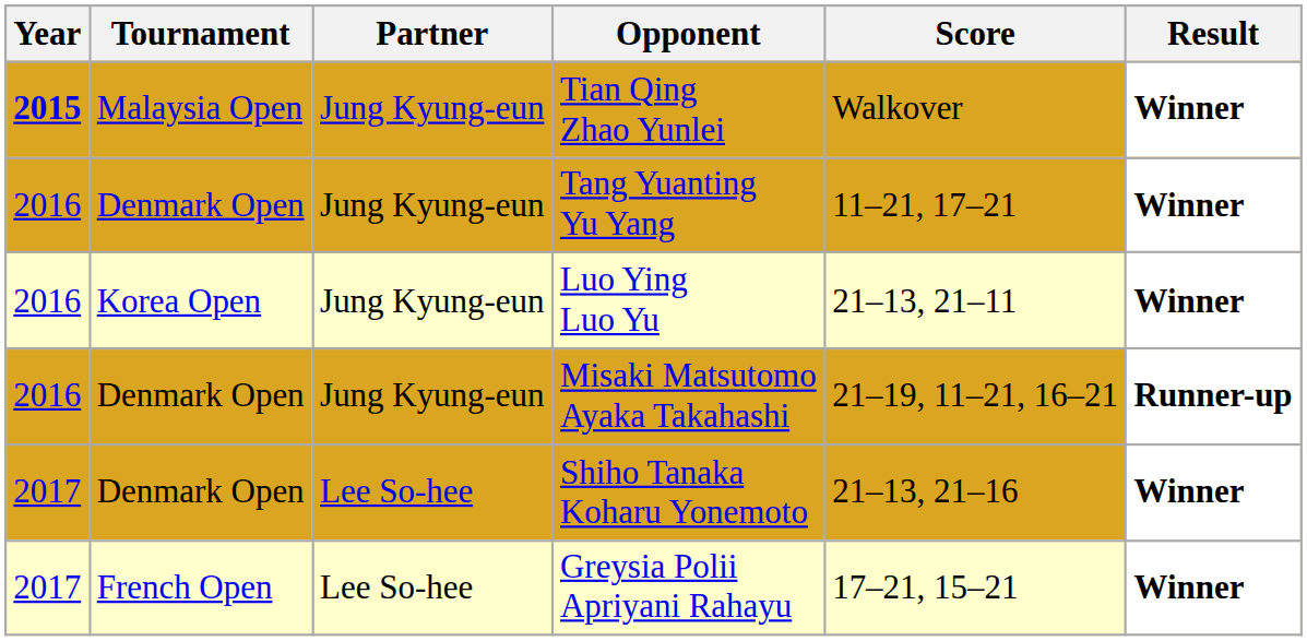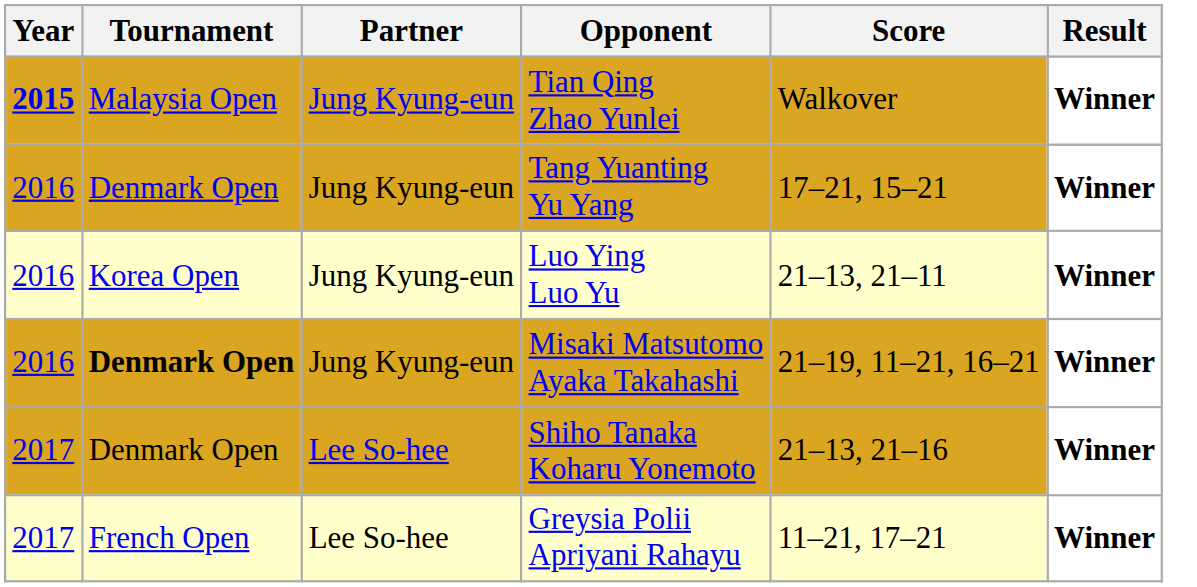 <table class="sortable wikitable" style="font-size: 90%;">
 <tr>
 <th>Year</th>
 <th>Tournament</th>
 <th>Partner</th>
 <th>Opponent</th>
 <th>Score</th>
 <th>Result</th>
 </tr>
 <tr style="background:#DAA520">
 <td align="center"><strong><a href='#'>2015</a></strong></td>
 <td align="left"><a href='#'>Malaysia Open</a></td>
 <td align="left"> <a href='#'>Jung Kyung-eun</a></td>
 <td align="left"> <a href='#'>Tian Qing</a><br> <a href='#'>Zhao Yunlei</a></td>
 <td align="left">Walkover</td>
 <td style="text-align:left; background:white"> <strong>Winner</strong></td>
 </tr>
 <tr style="background:#DAA520">
 <td align="center"><a href='#'>2016</a></td>
 <td align="left"><a href='#'>Denmark Open</a></td>
 <td align="left"> Jung Kyung-eun</td>
 <td align="left"> <a href='#'>Tang Yuanting</a><br> <a href='#'>Yu Yang</a></td>
-<td align="left">11–21, 17–21</td>
+<td align="left">17–21, 15–21</td>
 <td style="text-align:left; background:white"> <strong>Winner</strong></td>
 </tr>
 <tr style="background:#FFFFCC">
 <td align="center"><a href='#'>2016</a></td>
 <td align="left"><a href='#'>Korea Open</a></td>
 <td align="left"> Jung Kyung-eun</td>
 <td align="left"> <a href='#'>Luo Ying</a><br> <a href='#'>Luo Yu</a></td>
 <td align="left">21–13, 21–11</td>
 <td style="text-align:left; background:white"> <strong>Winner</strong></td>
 </tr>
 <tr style="background:#DAA520">
 <td align="center"><a href='#'>2016</a></td>
-<td align="left">Denmark Open</td>
+<td align="left"><strong>Denmark Open</strong></td>
 <td align="left"> Jung Kyung-eun</td>
 <td align="left"> <a href='#'>Misaki Matsutomo</a><br> <a href='#'>Ayaka Takahashi</a></td>
 <td align="left">21–19, 11–21, 16–21</td>
-<td style="text-align:left; background:white"> <strong>Runner-up</strong></td>
+<td style="text-align:left; background:white"> <strong>Winner</strong></td>
 </tr>
 <tr style="background:#DAA520">
 <td align="center"><a href='#'>2017</a></td>
 <td align="left">Denmark Open</td>
 <td align="left"> <a href='#'>Lee So-hee</a></td>
 <td align="left"> <a href='#'>Shiho Tanaka</a><br> <a href='#'>Koharu Yonemoto</a></td>
 <td align="left">21–13, 21–16</td>
 <td style="text-align:left; background:white"> <strong>Winner</strong></td>
 </tr>
 <tr style="background:#FFFFCC">
 <td align="center"><a href='#'>2017</a></td>
 <td align="left"><a href='#'>French Open</a></td>
 <td align="left"> Lee So-hee</td>
 <td align="left"> <a href='#'>Greysia Polii</a><br> <a href='#'>Apriyani Rahayu</a></td>
-<td align="left">17–21, 15–21</td>
+<td align="left">11–21, 17–21</td>
 <td style="text-align:left; background:white"> <strong>Winner</strong></td>
 </tr>
 </table>
